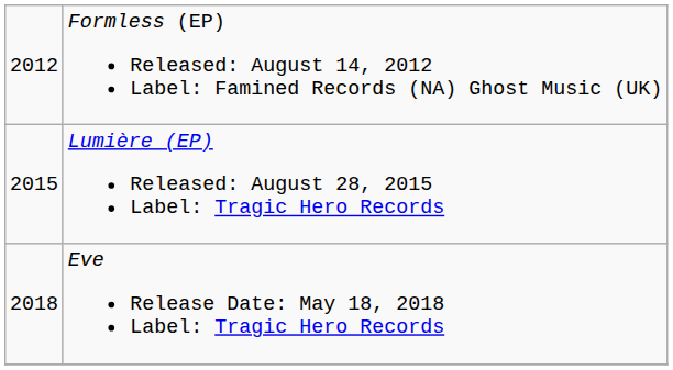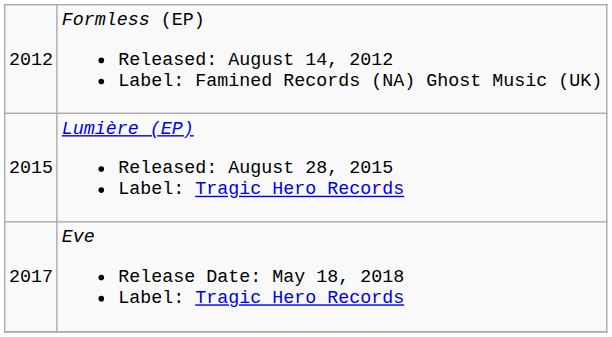 <table class="wikitable">
 <tr>
 <td>2012</td>
 <td><em>Formless</em> (EP)<br><ul><li>Released: August 14, 2012</li><li>Label: Famined Records (NA) Ghost Music (UK)</li></ul></td>
 </tr>
 <tr>
 <td>2015</td>
 <td><em><a href='#'>Lumière (EP)</a></em><br><ul><li>Released: August 28, 2015</li><li>Label: <a href='#'>Tragic Hero Records</a></li></ul></td>
 </tr>
 <tr>
-<td>2018</td>
+<td>2017</td>
 <td><em>Eve</em><br><ul><li>Release Date: May 18, 2018</li><li>Label: <a href='#'>Tragic Hero Records</a></li></ul></td>
 </tr>
 <tr>
 </tr>
 </table>
